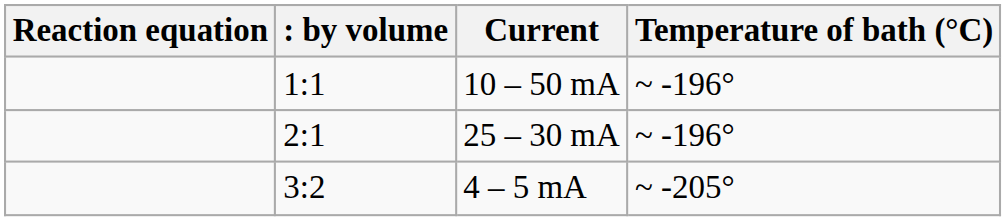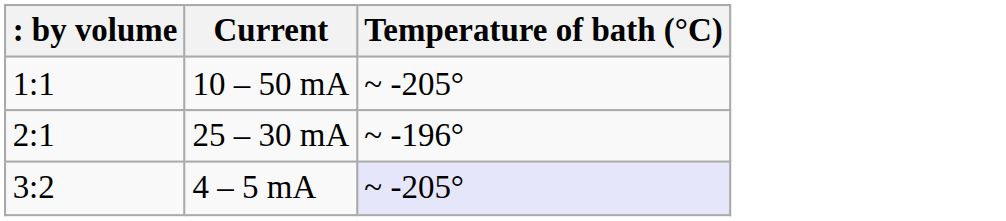 <table class="wikitable">
 <tr>
-<th><strong>Reaction equation</strong></th>
 <th><strong>: by volume</strong></th>
 <th><strong>Current</strong></th>
 <th><strong>Temperature of bath (°C)</strong></th>
 </tr>
 <tr>
-<td></td>
 <td>1:1</td>
 <td>10 – 50 mA</td>
-<td>~ -196°</td>
+<td>~ -205°</td>
 </tr>
 <tr>
-<td></td>
 <td>2:1</td>
 <td>25 – 30 mA</td>
 <td>~ -196°</td>
 </tr>
 <tr>
-<td></td>
 <td>3:2</td>
 <td>4 – 5 mA</td>
-<td>~ -205°</td>
+<td style="background: lavender;">~ -205°</td>
 </tr>
 </table>
